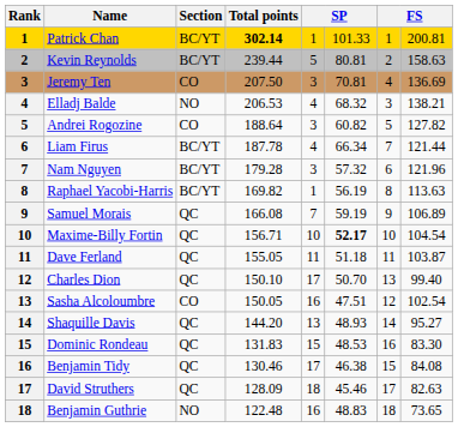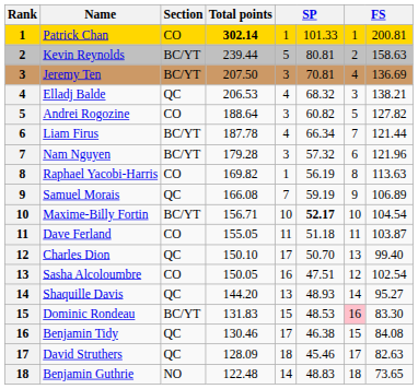 <table class="wikitable sortable">
 <tr>
 <th>Rank</th>
 <th>Name</th>
 <th>Section</th>
 <th>Total points</th>
 <th colspan="2" width="80px"><a href='#'>SP</a></th>
 <th colspan="2" width="80px"><a href='#'>FS</a></th>
 </tr>
 <tr bgcolor="gold">
 <td align="center"><strong>1</strong></td>
 <td><a href='#'>Patrick Chan</a></td>
-<td>BC/YT</td>
+<td>CO</td>
 <td align="center"><strong>302.14</strong></td>
 <td align="center">1</td>
 <td align="center">101.33</td>
 <td align="center">1</td>
 <td align="center">200.81</td>
 </tr>
 <tr bgcolor="silver">
 <td align="center"><strong>2</strong></td>
 <td><a href='#'>Kevin Reynolds</a></td>
 <td>BC/YT</td>
 <td align="center">239.44</td>
 <td align="center">5</td>
 <td align="center">80.81</td>
 <td align="center">2</td>
 <td align="center">158.63</td>
 </tr>
 <tr bgcolor="cc9966">
 <td align="center"><strong>3</strong></td>
 <td><a href='#'>Jeremy Ten</a></td>
-<td>CO</td>
+<td>BC/YT</td>
 <td align="center">207.50</td>
 <td align="center">3</td>
 <td align="center">70.81</td>
 <td align="center">4</td>
 <td align="center">136.69</td>
 </tr>
 <tr>
 <th>4</th>
 <td><a href='#'>Elladj Balde</a></td>
-<td>NO</td>
+<td>QC</td>
 <td align="center">206.53</td>
 <td align="center">4</td>
 <td align="center">68.32</td>
 <td align="center">3</td>
 <td align="center">138.21</td>
 </tr>
 <tr>
 <th>5</th>
 <td><a href='#'>Andrei Rogozine</a></td>
 <td>CO</td>
 <td align="center">188.64</td>
 <td align="center">3</td>
 <td align="center">60.82</td>
 <td align="center">5</td>
 <td align="center">127.82</td>
 </tr>
 <tr>
 <th>6</th>
 <td><a href='#'>Liam Firus</a></td>
 <td>BC/YT</td>
 <td align="center">187.78</td>
 <td align="center">4</td>
 <td align="center">66.34</td>
 <td align="center">7</td>
 <td align="center">121.44</td>
 </tr>
 <tr>
 <th>7</th>
 <td><a href='#'>Nam Nguyen</a></td>
 <td>BC/YT</td>
 <td align="center">179.28</td>
 <td align="center">3</td>
 <td align="center">57.32</td>
 <td align="center">6</td>
 <td align="center">121.96</td>
 </tr>
 <tr>
 <th>8</th>
 <td><a href='#'>Raphael Yacobi-Harris</a></td>
-<td>BC/YT</td>
+<td>CO</td>
 <td align="center">169.82</td>
 <td align="center">1</td>
 <td align="center">56.19</td>
 <td align="center">8</td>
 <td align="center">113.63</td>
 </tr>
 <tr>
 <th>9</th>
 <td><a href='#'>Samuel Morais</a></td>
 <td>QC</td>
 <td align="center">166.08</td>
 <td align="center">7</td>
 <td align="center">59.19</td>
 <td align="center">9</td>
 <td align="center">106.89</td>
 </tr>
 <tr>
 <th>10</th>
 <td><a href='#'>Maxime-Billy Fortin</a></td>
-<td>QC</td>
+<td>BC/YT</td>
 <td align="center">156.71</td>
 <td align="center">10</td>
 <td align="center"><strong>52.17</strong></td>
 <td align="center">10</td>
 <td align="center">104.54</td>
 </tr>
 <tr>
 <th>11</th>
 <td><a href='#'>Dave Ferland</a></td>
-<td>QC</td>
+<td>CO</td>
 <td align="center">155.05</td>
 <td align="center">11</td>
 <td align="center">51.18</td>
 <td align="center">11</td>
 <td align="center">103.87</td>
 </tr>
 <tr>
 <th>12</th>
 <td><a href='#'>Charles Dion</a></td>
 <td>QC</td>
 <td align="center">150.10</td>
 <td align="center">17</td>
 <td align="center">50.70</td>
 <td align="center">13</td>
 <td align="center">99.40</td>
 </tr>
 <tr>
 <th>13</th>
 <td><a href='#'>Sasha Alcoloumbre</a></td>
 <td>CO</td>
 <td align="center">150.05</td>
 <td align="center">16</td>
 <td align="center">47.51</td>
 <td align="center">12</td>
 <td align="center">102.54</td>
 </tr>
 <tr>
 <th>14</th>
 <td><a href='#'>Shaquille Davis</a></td>
 <td>QC</td>
 <td align="center">144.20</td>
 <td align="center">13</td>
 <td align="center">48.93</td>
 <td align="center">14</td>
 <td align="center">95.27</td>
 </tr>
 <tr>
 <th>15</th>
 <td><a href='#'>Dominic Rondeau</a></td>
-<td>QC</td>
+<td>BC/YT</td>
 <td align="center">131.83</td>
 <td align="center">15</td>
 <td align="center">48.53</td>
-<td align="center">16</td>
+<td align="center" style="background: pink;">16</td>
 <td align="center">83.30</td>
 </tr>
 <tr>
 <th>16</th>
 <td><a href='#'>Benjamin Tidy</a></td>
 <td>QC</td>
 <td align="center">130.46</td>
 <td align="center">17</td>
 <td align="center">46.38</td>
 <td align="center">15</td>
 <td align="center">84.08</td>
 </tr>
 <tr>
 <th>17</th>
 <td><a href='#'>David Struthers</a></td>
 <td>QC</td>
 <td align="center">128.09</td>
 <td align="center">18</td>
 <td align="center">45.46</td>
 <td align="center">17</td>
 <td align="center">82.63</td>
 </tr>
 <tr>
 <th>18</th>
 <td><a href='#'>Benjamin Guthrie</a></td>
 <td>NO</td>
 <td align="center">122.48</td>
-<td align="center">16</td>
+<td align="center">14</td>
 <td align="center">48.83</td>
 <td align="center">18</td>
 <td align="center">73.65</td>
 </tr>
 </table>
